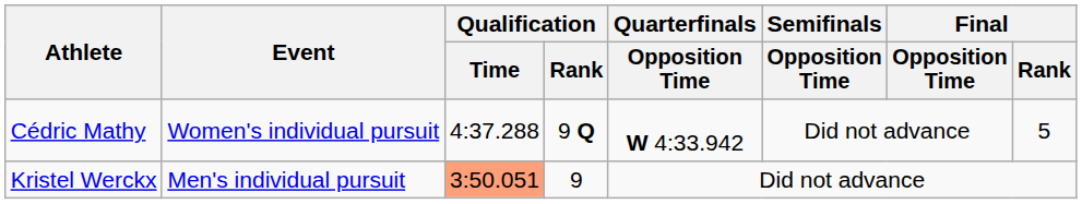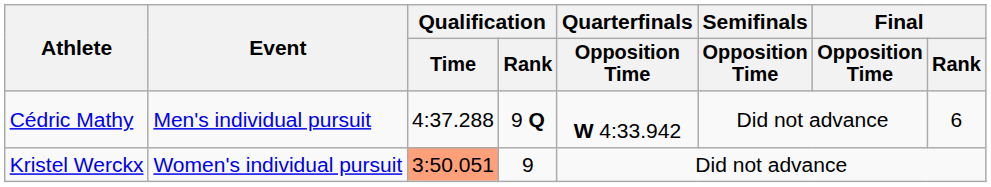 <table class="wikitable" style="font-size:90%">
 <tr>
 <th rowspan=2>Athlete</th>
 <th rowspan=2>Event</th>
 <th colspan=2>Qualification</th>
 <th>Quarterfinals</th>
 <th>Semifinals</th>
 <th colspan=2>Final</th>
 </tr>
 <tr style="font-size:95%">
 <th>Time</th>
 <th>Rank</th>
 <th>Opposition<br>Time</th>
 <th>Opposition<br>Time</th>
 <th>Opposition<br>Time</th>
 <th>Rank</th>
 </tr>
 <tr align=center>
 <td align=left><a href='#'>Cédric Mathy</a></td>
-<td align=left><a href='#'>Women's individual pursuit</a></td>
+<td align=left><a href='#'>Men's individual pursuit</a></td>
 <td>4:37.288</td>
 <td>9 <strong>Q</strong></td>
 <td><br><strong>W</strong> 4:33.942</td>
 <td colspan=2>Did not advance</td>
-<td>5</td>
+<td>6</td>
 </tr>
 <tr align=center>
 <td align=left><a href='#'>Kristel Werckx</a></td>
-<td align=left><a href='#'>Men's individual pursuit</a></td>
+<td align=left><a href='#'>Women's individual pursuit</a></td>
 <td style="background: lightsalmon;">3:50.051</td>
 <td>9</td>
 <td colspan=4>Did not advance</td>
 </tr>
 </table>
